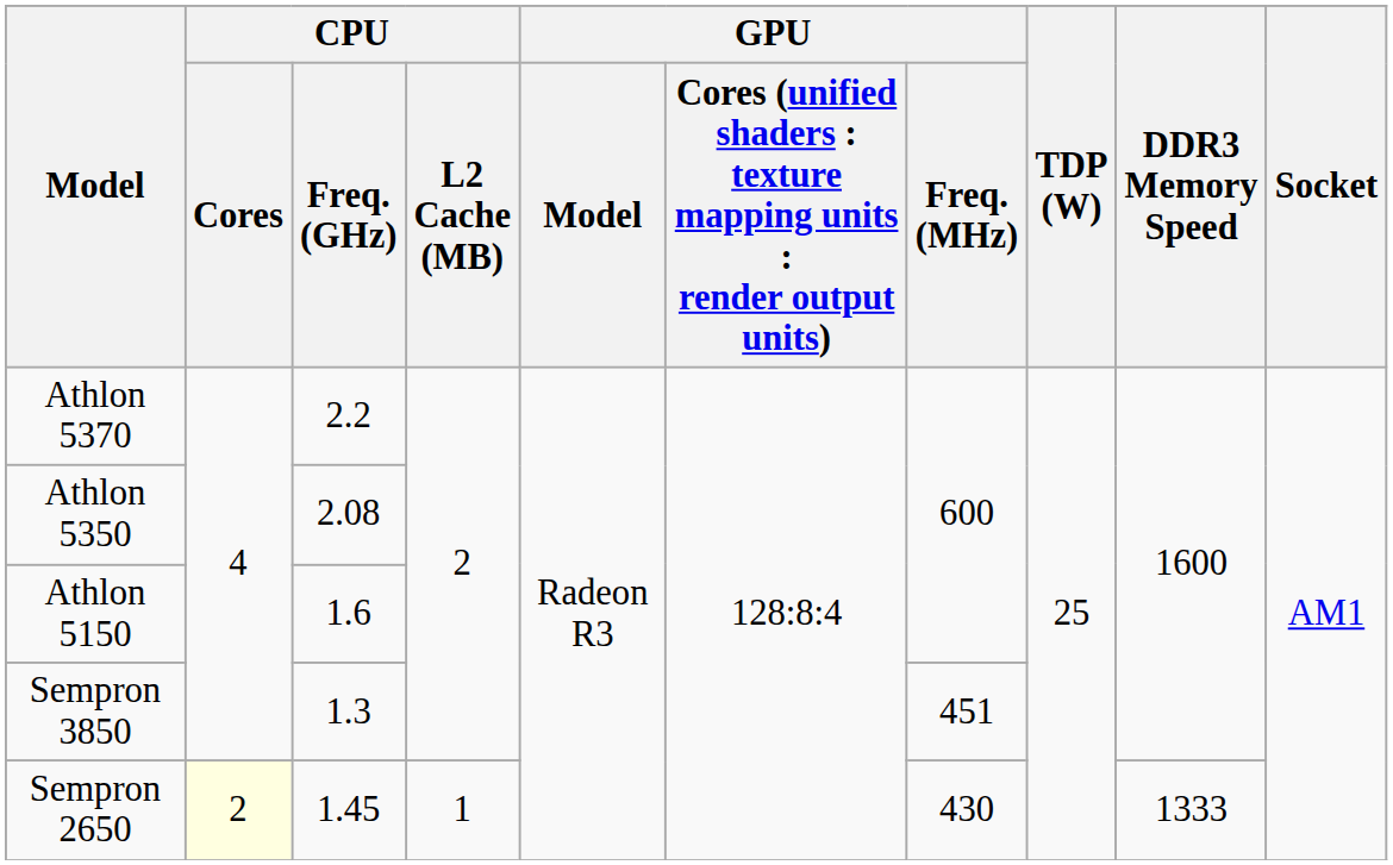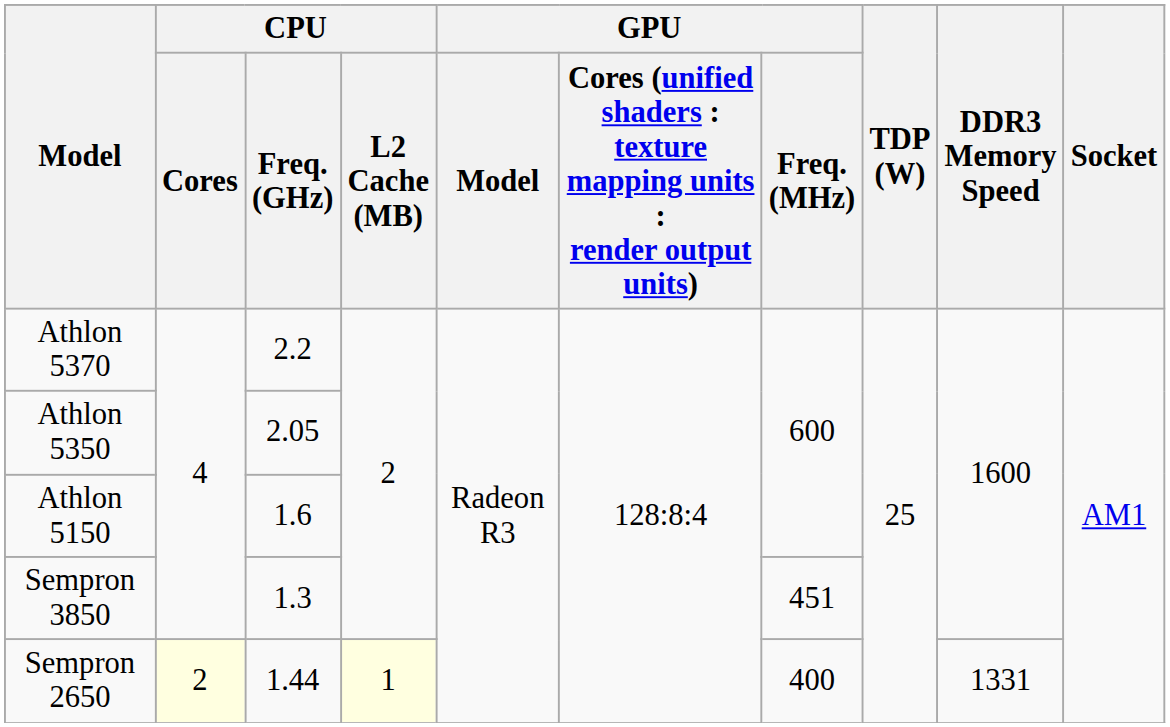 <table class="wikitable" style="text-align:center">
 <tr>
 <th rowspan="2">Model</th>
 <th colspan="3">CPU</th>
 <th colspan="3">GPU</th>
 <th rowspan="2">TDP<br>(W)</th>
 <th rowspan="2">DDR3<br>Memory<br>Speed</th>
 <th rowspan="2">Socket</th>
 </tr>
 <tr>
 <th>Cores</th>
 <th>Freq.<br>(GHz)</th>
 <th>L2<br>Cache<br>(MB)</th>
 <th>Model</th>
 <th>Cores (<a href='#'>unified shaders</a> :<br> <a href='#'>texture mapping units</a> :<br> <a href='#'>render output units</a>)</th>
 <th>Freq.<br>(MHz)</th>
 </tr>
 <tr>
 <td>Athlon 5370</td>
 <td rowspan="4">4</td>
 <td>2.2</td>
 <td rowspan="4">2</td>
 <td rowspan="5">Radeon R3</td>
 <td rowspan="5">128:8:4</td>
 <td rowspan="3">600</td>
 <td rowspan="5">25</td>
 <td rowspan="4">1600</td>
 <td rowspan="5"><a href='#'>AM1</a></td>
 </tr>
 <tr>
 <td>Athlon 5350</td>
-<td>2.08</td>
+<td>2.05</td>
 </tr>
 <tr>
 <td>Athlon 5150</td>
 <td>1.6</td>
 </tr>
 <tr>
 <td>Sempron 3850</td>
 <td>1.3</td>
 <td>451</td>
 </tr>
 <tr>
 <td>Sempron 2650</td>
 <td style="background: lightyellow;">2</td>
-<td>1.45</td>
-<td>1</td>
-<td>430</td>
-<td>1333</td>
+<td>1.44</td>
+<td style="background: lightyellow;">1</td>
+<td>400</td>
+<td>1331</td>
 </tr>
 </table>
